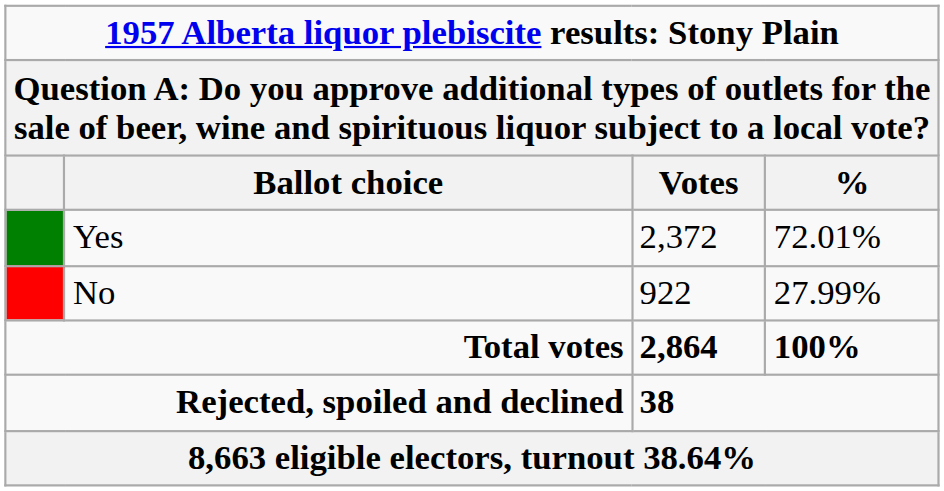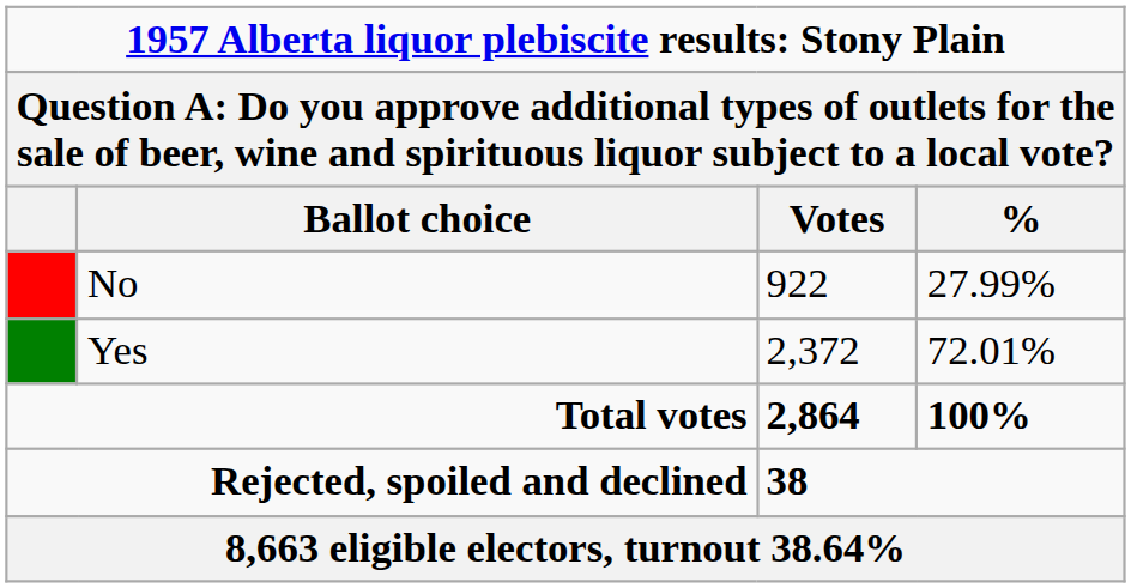 <table class="wikitable" align=right>
 <tr>
 <td colspan=4 align=center><strong><a href='#'>1957 Alberta liquor plebiscite</a> results: Stony Plain</strong></td>
 </tr>
 <tr>
 <th colspan=4>Question A: Do you approve additional types of outlets for the<br> sale of beer, wine and spirituous liquor subject to a local vote?</th>
 </tr>
 <tr>
 <th style="width: 20px;"></th>
 <th>Ballot choice</th>
 <th>Votes</th>
 <th>%</th>
 </tr>
 <tr>
+<td bgcolor=red></td>
+<td>No</td>
+<td>922</td>
+<td>27.99%</td>
+</tr>
+<tr>
 <td bgcolor=green></td>
 <td>Yes</td>
 <td>2,372</td>
 <td>72.01%</td>
-</tr>
-<tr>
-<td bgcolor=red></td>
-<td>No</td>
-<td>922</td>
-<td>27.99%</td>
 </tr>
 <tr>
 <td align=right colspan=2><strong>Total votes</strong></td>
 <td><strong>2,864</strong></td>
 <td><strong>100%</strong></td>
 </tr>
 <tr>
 <td align=right colspan=2><strong>Rejected, spoiled and declined</strong></td>
 <td colspan=2><strong>38</strong></td>
 </tr>
 <tr>
 <th colspan=4>8,663 eligible electors, turnout 38.64%</th>
 </tr>
 </table>
